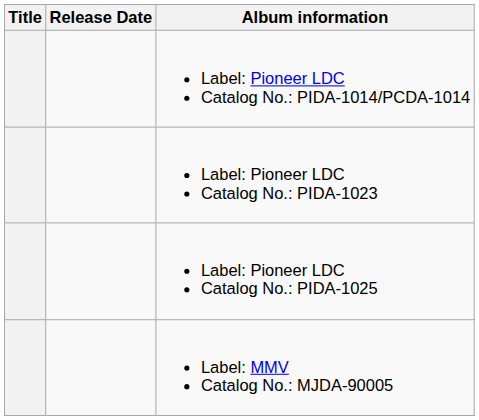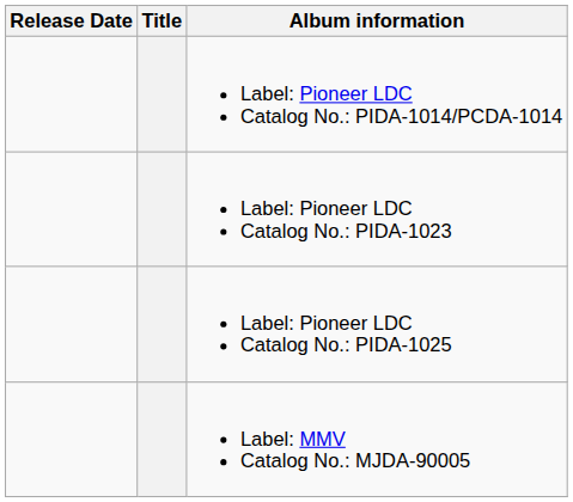 <table class="wikitable plainrowheaders">
 <tr>
+<th>Release Date</th>
 <th>Title</th>
-<th>Release Date</th>
 <th>Album information</th>
 </tr>
 <tr>
+<td></td>
 <th scope="row"></th>
-<td></td>
 <td><br><ul><li>Label: <a href='#'>Pioneer LDC</a></li><li>Catalog No.: PIDA-1014/PCDA-1014</li></ul></td>
 </tr>
 <tr>
+<td></td>
 <th scope="row"></th>
-<td></td>
 <td><br><ul><li>Label: Pioneer LDC</li><li>Catalog No.: PIDA-1023</li></ul></td>
 </tr>
 <tr>
+<td></td>
 <th scope="row"></th>
-<td></td>
 <td><br><ul><li>Label: Pioneer LDC</li><li>Catalog No.: PIDA-1025</li></ul></td>
 </tr>
 <tr>
+<td></td>
 <th scope="row"></th>
-<td></td>
 <td><br><ul><li>Label: <a href='#'>MMV</a></li><li>Catalog No.: MJDA-90005</li></ul></td>
 </tr>
 </table>
